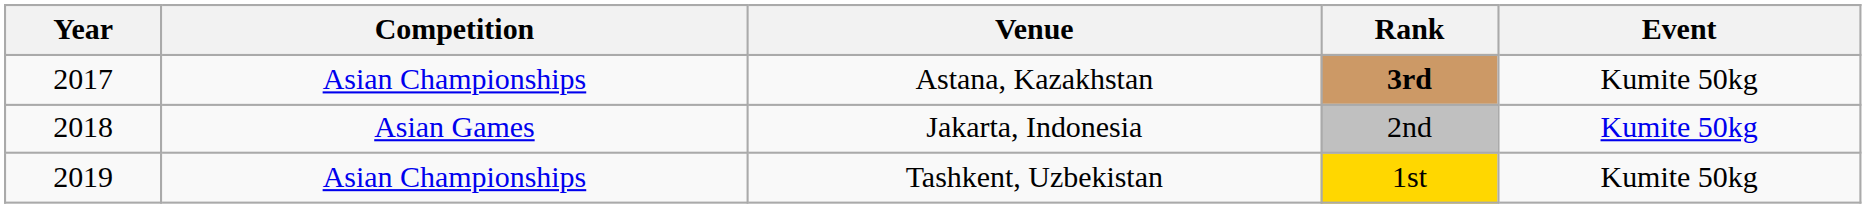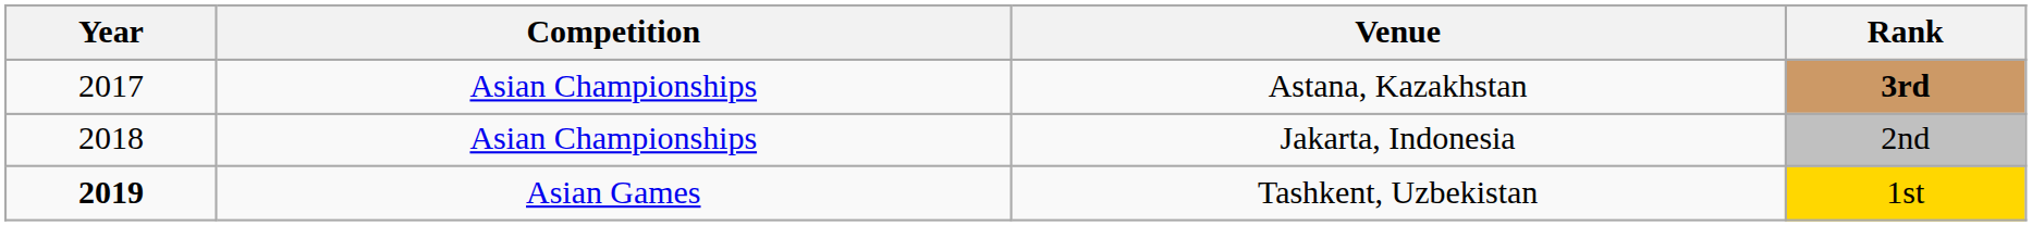 <table class="wikitable sortable" width=45% style="font-size:90%; text-align:center;">
 <tr>
 <th>Year</th>
 <th>Competition</th>
 <th>Venue</th>
 <th>Rank</th>
-<th>Event</th>
 </tr>
 <tr>
 <td>2017</td>
 <td><a href='#'>Asian Championships</a></td>
 <td>Astana, Kazakhstan</td>
 <td bgcolor="cc9966"><strong>3rd</strong></td>
-<td>Kumite 50kg</td>
 </tr>
 <tr>
 <td>2018</td>
-<td><a href='#'>Asian Games</a></td>
+<td><a href='#'>Asian Championships</a></td>
 <td>Jakarta, Indonesia</td>
 <td bgcolor="silver">2nd</td>
-<td><a href='#'>Kumite 50kg</a></td>
 </tr>
 <tr>
-<td>2019</td>
-<td><a href='#'>Asian Championships</a></td>
+<td><strong>2019</strong></td>
+<td><a href='#'>Asian Games</a></td>
 <td>Tashkent, Uzbekistan</td>
 <td bgcolor="gold">1st</td>
-<td>Kumite 50kg</td>
 </tr>
 </table>
